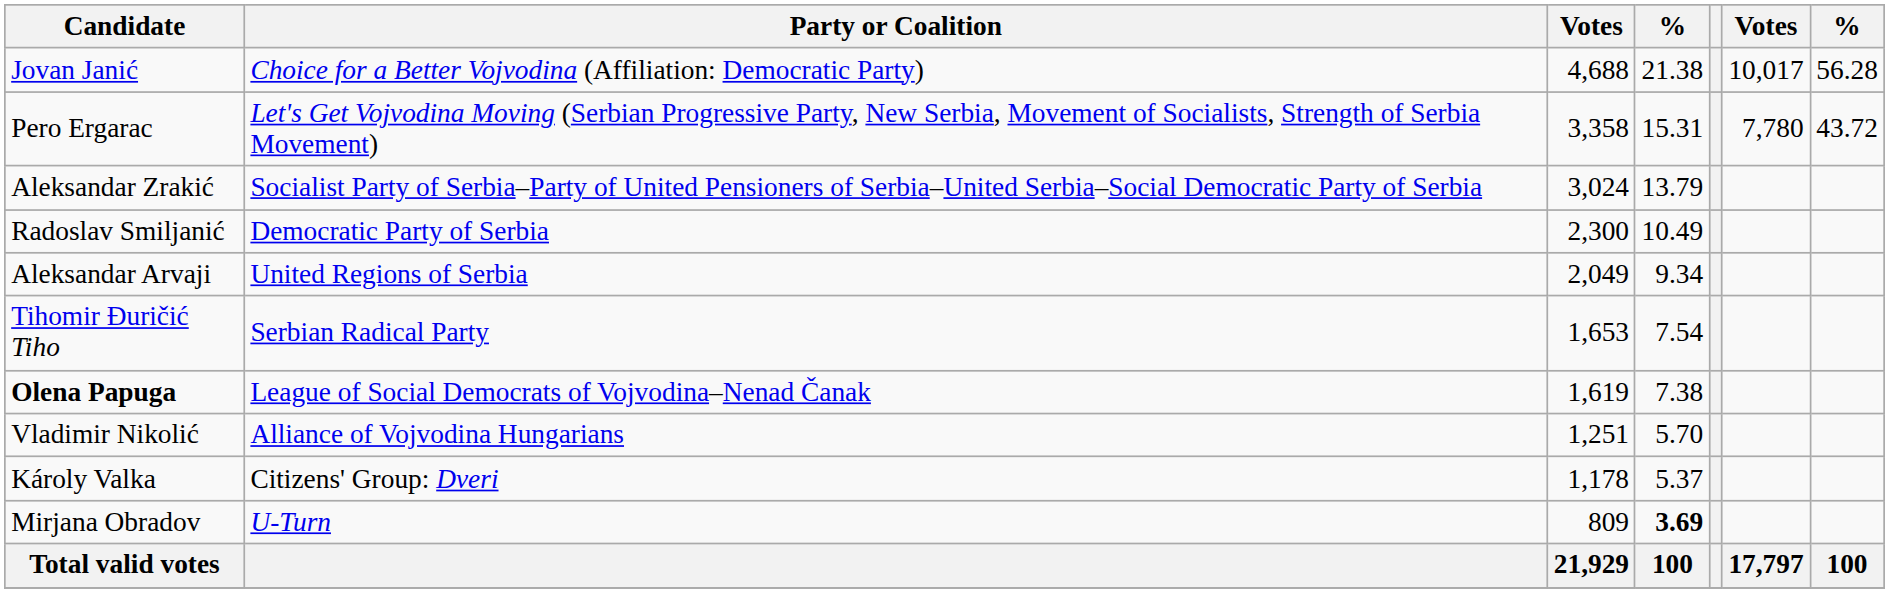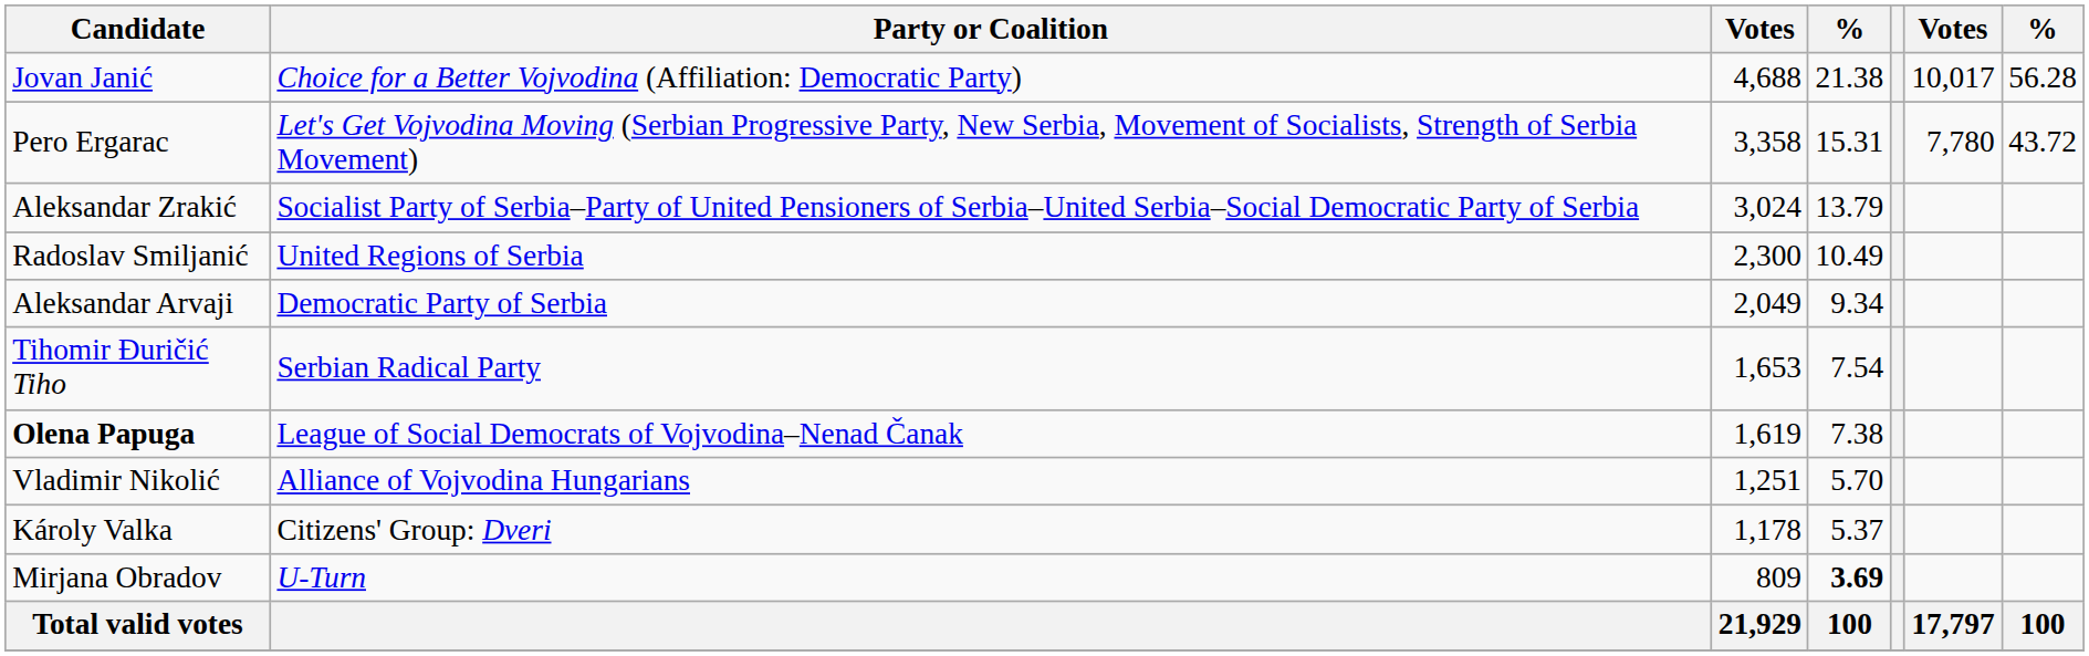 <table style="width:1100px;" class="wikitable">
 <tr>
 <th>Candidate</th>
 <th>Party or Coalition</th>
 <th>Votes</th>
 <th>%</th>
 <th></th>
 <th>Votes</th>
 <th>%</th>
 </tr>
 <tr>
 <td align="left"><a href='#'>Jovan Janić</a></td>
 <td align="left"><em><a href='#'>Choice for a Better Vojvodina</a></em> (Affiliation: <a href='#'>Democratic Party</a>)</td>
 <td align="right">4,688</td>
 <td align="right">21.38</td>
 <th align="left"></th>
 <td align="right">10,017</td>
 <td align="right">56.28</td>
 </tr>
 <tr>
 <td align="left">Pero Ergarac</td>
 <td align="left"><em><a href='#'>Let's Get Vojvodina Moving</a></em> (<a href='#'>Serbian Progressive Party</a>, <a href='#'>New Serbia</a>, <a href='#'>Movement of Socialists</a>, <a href='#'>Strength of Serbia Movement</a>)</td>
 <td align="right">3,358</td>
 <td align="right">15.31</td>
 <th align="left"></th>
 <td align="right">7,780</td>
 <td align="right">43.72</td>
 </tr>
 <tr>
 <td align="left">Aleksandar Zrakić</td>
 <td align="left"><a href='#'>Socialist Party of Serbia</a>–<a href='#'>Party of United Pensioners of Serbia</a>–<a href='#'>United Serbia</a>–<a href='#'>Social Democratic Party of Serbia</a></td>
 <td align="right">3,024</td>
 <td align="right">13.79</td>
 <th align="left"></th>
 <td align="right"></td>
 <td align="right"></td>
 </tr>
 <tr>
 <td align="left">Radoslav Smiljanić</td>
-<td align="left"><a href='#'>Democratic Party of Serbia</a></td>
+<td align="left"><a href='#'>United Regions of Serbia</a></td>
 <td align="right">2,300</td>
 <td align="right">10.49</td>
 <th align="left"></th>
 <td align="right"></td>
 <td align="right"></td>
 </tr>
 <tr>
 <td align="left">Aleksandar Arvaji</td>
-<td align="left"><a href='#'>United Regions of Serbia</a></td>
+<td align="left"><a href='#'>Democratic Party of Serbia</a></td>
 <td align="right">2,049</td>
 <td align="right">9.34</td>
 <th align="left"></th>
 <td align="right"></td>
 <td align="right"></td>
 </tr>
 <tr>
 <td align="left"><a href='#'>Tihomir Đuričić</a> <em>Tiho</em></td>
 <td align="left"><a href='#'>Serbian Radical Party</a></td>
 <td align="right">1,653</td>
 <td align="right">7.54</td>
 <th align="left"></th>
 <td align="right"></td>
 <td align="right"></td>
 </tr>
 <tr>
 <td align="left"><strong>Olena Papuga</strong></td>
 <td align="left"><a href='#'>League of Social Democrats of Vojvodina</a>–<a href='#'>Nenad Čanak</a></td>
 <td align="right">1,619</td>
 <td align="right">7.38</td>
 <th align="left"></th>
 <td align="right"></td>
 <td align="right"></td>
 </tr>
 <tr>
 <td align="left">Vladimir Nikolić</td>
 <td align="left"><a href='#'>Alliance of Vojvodina Hungarians</a></td>
 <td align="right">1,251</td>
 <td align="right">5.70</td>
 <th align="left"></th>
 <td align="right"></td>
 <td align="right"></td>
 </tr>
 <tr>
 <td align="left">Károly Valka</td>
 <td align="left">Citizens' Group: <em><a href='#'>Dveri</a></em></td>
 <td align="right">1,178</td>
 <td align="right">5.37</td>
 <th align="left"></th>
 <td align="right"></td>
 <td align="right"></td>
 </tr>
 <tr>
 <td align="left">Mirjana Obradov</td>
 <td align="left"><em><a href='#'>U-Turn</a></em></td>
 <td align="right">809</td>
 <td align="right"><strong>3.69</strong></td>
 <th align="left"></th>
 <td align="right"></td>
 <td align="right"></td>
 </tr>
 <tr>
 <th align="left">Total valid votes</th>
 <th align="left"></th>
 <th align="right">21,929</th>
 <th align="right">100</th>
 <th align="left"></th>
 <th align="right">17,797</th>
 <th align="right">100</th>
 </tr>
 <tr>
 </tr>
 </table>
